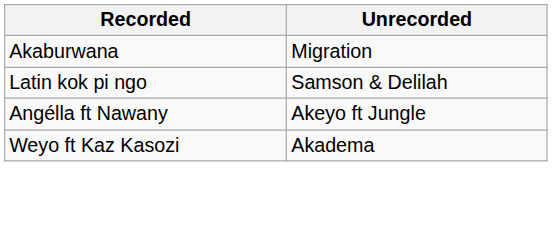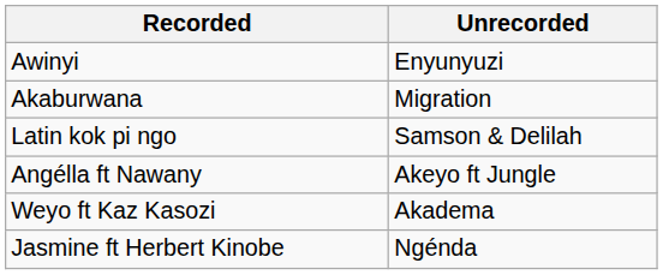 <table class="wikitable sortable" width=50%>
 <tr>
 <th>Recorded</th>
 <th>Unrecorded</th>
+</tr>
+<tr>
+<td>Awinyi</td>
+<td>Enyunyuzi</td>
 </tr>
 <tr>
 <td>Akaburwana</td>
 <td>Migration</td>
 </tr>
 <tr>
 <td>Latin kok pi ngo</td>
 <td>Samson & Delilah</td>
 </tr>
 <tr>
 <td>Angélla ft Nawany</td>
 <td>Akeyo ft Jungle</td>
 </tr>
 <tr>
 <td>Weyo ft Kaz Kasozi</td>
 <td>Akadema</td>
 </tr>
+<tr>
+<td>Jasmine ft Herbert Kinobe</td>
+<td>Ngénda</td>
+</tr>
 </table>
